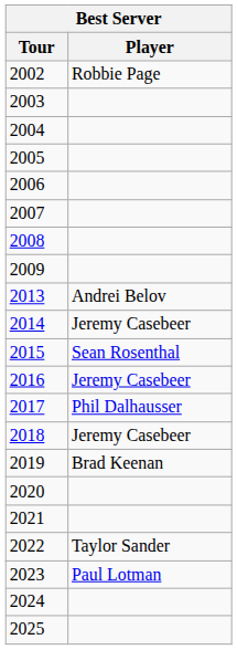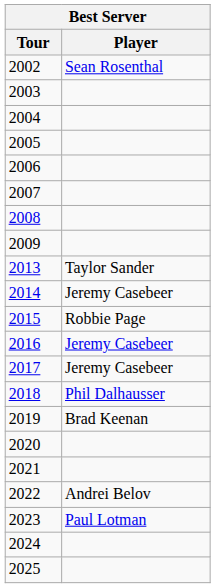 <table class="wikitable" style="margin:0.5em auto;width=480;font-size:100%">
 <tr>
 <th width=200 colspan=2>Best Server</th>
 </tr>
 <tr>
 <th width=30>Tour</th>
 <th width=100>Player</th>
 </tr>
 <tr>
 <td>2002</td>
-<td>Robbie Page</td>
+<td><a href='#'>Sean Rosenthal</a></td>
 </tr>
 <tr>
 <td>2003</td>
 <td></td>
 </tr>
 <tr>
 <td>2004</td>
 <td></td>
 </tr>
 <tr>
 <td>2005</td>
 <td></td>
 </tr>
 <tr>
 <td>2006</td>
 <td></td>
 </tr>
 <tr>
 <td>2007</td>
 <td></td>
 </tr>
 <tr>
 <td><a href='#'>2008</a></td>
 <td></td>
 </tr>
 <tr>
 <td>2009</td>
 <td></td>
 </tr>
 <tr>
 <td><a href='#'>2013</a></td>
-<td>Andrei Belov</td>
+<td>Taylor Sander</td>
 </tr>
 <tr>
 <td><a href='#'>2014</a></td>
 <td>Jeremy Casebeer</td>
 </tr>
 <tr>
 <td><a href='#'>2015</a></td>
-<td><a href='#'>Sean Rosenthal</a></td>
+<td>Robbie Page</td>
 </tr>
 <tr>
 <td><a href='#'>2016</a></td>
 <td><a href='#'>Jeremy Casebeer</a></td>
 </tr>
 <tr>
 <td><a href='#'>2017</a></td>
-<td><a href='#'>Phil Dalhausser</a></td>
+<td>Jeremy Casebeer</td>
 </tr>
 <tr>
 <td><a href='#'>2018</a></td>
-<td>Jeremy Casebeer</td>
+<td><a href='#'>Phil Dalhausser</a></td>
 </tr>
 <tr>
 <td 2019 AVP Pro Beach Volleyball Tour>2019</td>
 <td>Brad Keenan</td>
 </tr>
 <tr>
 <td>2020</td>
 <td></td>
 </tr>
 <tr>
 <td>2021</td>
 <td></td>
 </tr>
 <tr>
 <td>2022</td>
-<td>Taylor Sander</td>
+<td>Andrei Belov</td>
 </tr>
 <tr>
 <td>2023</td>
 <td><a href='#'>Paul Lotman</a></td>
 </tr>
 <tr>
 <td>2024</td>
 <td></td>
 </tr>
 <tr>
 <td>2025</td>
 <td></td>
 </tr>
 </table>
